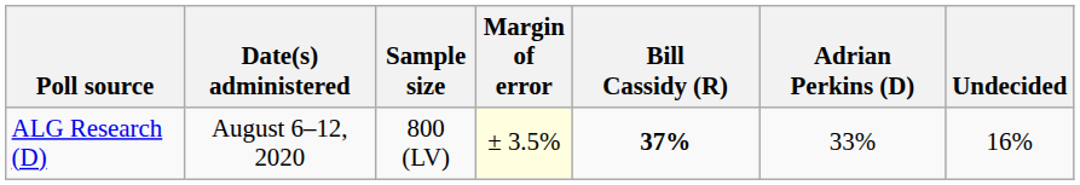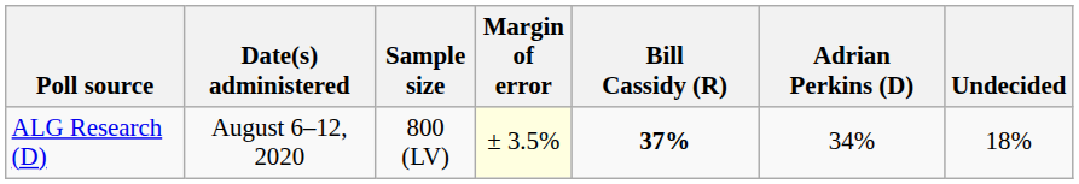 <table class="wikitable" style="font-size:90%;text-align:center;">
 <tr valign=bottom>
 <th>Poll source</th>
 <th>Date(s)<br>administered</th>
 <th>Sample<br>size</th>
 <th>Margin<br>of error</th>
 <th style="width:100px;">Bill<br>Cassidy (R)</th>
 <th style="width:100px;">Adrian<br>Perkins (D)</th>
 <th>Undecided</th>
 </tr>
 <tr>
 <td style="text-align:left;"><a href='#'>ALG Research (D)</a></td>
 <td>August 6–12, 2020</td>
 <td>800 (LV)</td>
 <td style="background: lightyellow;">± 3.5%</td>
 <td><strong>37%</strong></td>
-<td>33%</td>
-<td>16%</td>
+<td>34%</td>
+<td>18%</td>
 </tr>
 </table>
